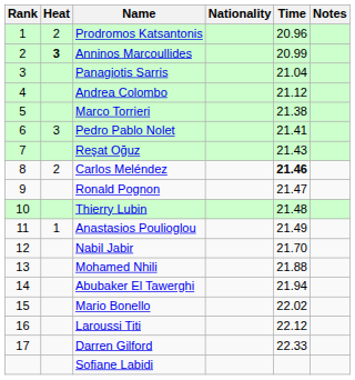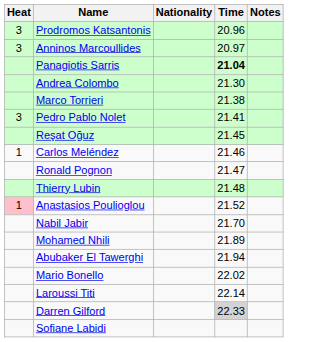 <table class="wikitable sortable" style="text-align:center">
 <tr>
-<th>Rank</th>
 <th>Heat</th>
 <th>Name</th>
 <th>Nationality</th>
 <th>Time</th>
 <th>Notes</th>
 </tr>
 <tr bgcolor=ccffcc>
-<td>1</td>
-<td>2</td>
+<td>3</td>
 <td align=left><a href='#'>Prodromos Katsantonis</a></td>
 <td align=left></td>
 <td>20.96</td>
 <td></td>
 </tr>
 <tr bgcolor=ccffcc>
-<td>2</td>
-<td><strong>3</strong></td>
+<td>3</td>
 <td align=left><a href='#'>Anninos Marcoullides</a></td>
 <td align=left></td>
-<td>20.99</td>
+<td>20.97</td>
 <td></td>
 </tr>
 <tr bgcolor=ccffcc>
-<td>3</td>
 <td></td>
 <td align=left><a href='#'>Panagiotis Sarris</a></td>
 <td align=left></td>
-<td>21.04</td>
+<td><strong>21.04</strong></td>
 <td></td>
 </tr>
 <tr bgcolor=ccffcc>
-<td>4</td>
 <td></td>
 <td align=left><a href='#'>Andrea Colombo</a></td>
 <td align=left></td>
-<td>21.12</td>
+<td>21.30</td>
 <td></td>
 </tr>
 <tr bgcolor=ccffcc>
-<td>5</td>
 <td></td>
 <td align=left><a href='#'>Marco Torrieri</a></td>
 <td align=left></td>
 <td>21.38</td>
 <td></td>
 </tr>
 <tr bgcolor=ccffcc>
-<td>6</td>
 <td>3</td>
 <td align=left><a href='#'>Pedro Pablo Nolet</a></td>
 <td align=left></td>
 <td>21.41</td>
 <td></td>
 </tr>
 <tr bgcolor=ccffcc>
-<td>7</td>
 <td></td>
 <td align=left><a href='#'>Reşat Oğuz</a></td>
 <td align=left></td>
-<td>21.43</td>
+<td>21.45</td>
 <td></td>
 </tr>
 <tr>
-<td>8</td>
-<td>2</td>
+<td>1</td>
 <td align=left><a href='#'>Carlos Meléndez</a></td>
 <td align=left></td>
-<td><strong>21.46</strong></td>
+<td>21.46</td>
 <td></td>
 </tr>
 <tr>
-<td>9</td>
 <td></td>
 <td align=left><a href='#'>Ronald Pognon</a></td>
 <td align=left></td>
 <td>21.47</td>
 <td></td>
 </tr>
 <tr bgcolor=ccffcc>
-<td>10</td>
 <td></td>
 <td align=left><a href='#'>Thierry Lubin</a></td>
 <td align=left></td>
 <td>21.48</td>
 <td></td>
 </tr>
 <tr>
-<td>11</td>
-<td>1</td>
+<td style="background: pink;">1</td>
 <td align=left><a href='#'>Anastasios Poulioglou</a></td>
 <td align=left></td>
-<td>21.49</td>
+<td>21.52</td>
 <td></td>
 </tr>
 <tr>
-<td>12</td>
 <td></td>
 <td align=left><a href='#'>Nabil Jabir</a></td>
 <td align=left></td>
 <td>21.70</td>
 <td></td>
 </tr>
 <tr>
-<td>13</td>
 <td></td>
 <td align=left><a href='#'>Mohamed Nhili</a></td>
 <td align=left></td>
-<td>21.88</td>
+<td>21.89</td>
 <td></td>
 </tr>
 <tr>
-<td>14</td>
 <td></td>
 <td align=left><a href='#'>Abubaker El Tawerghi</a></td>
 <td align=left></td>
 <td>21.94</td>
 <td></td>
 </tr>
 <tr>
-<td>15</td>
 <td></td>
 <td align=left><a href='#'>Mario Bonello</a></td>
 <td align=left></td>
 <td>22.02</td>
 <td></td>
 </tr>
 <tr>
-<td>16</td>
 <td></td>
 <td align=left><a href='#'>Laroussi Titi</a></td>
 <td align=left></td>
-<td>22.12</td>
-<td></td>
-</tr>
-<tr>
-<td>17</td>
-<td></td>
-<td align=left><a href='#'>Darren Gilford</a></td>
-<td align=left></td>
-<td>22.33</td>
+<td>22.14</td>
 <td></td>
 </tr>
 <tr>
 <td></td>
+<td align=left><a href='#'>Darren Gilford</a></td>
+<td align=left></td>
+<td style="background: lightgrey;">22.33</td>
+<td></td>
+</tr>
+<tr>
 <td></td>
 <td align=left><a href='#'>Sofiane Labidi</a></td>
 <td align=left></td>
 <td></td>
 <td></td>
 </tr>
 </table>
